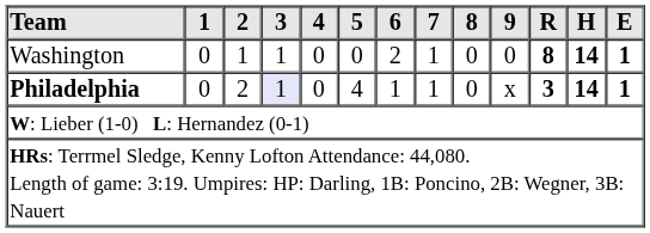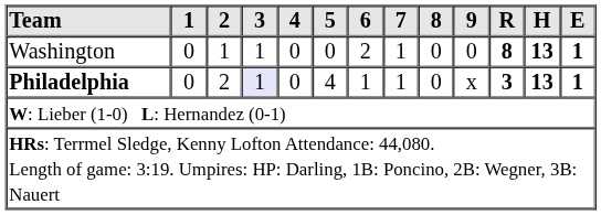 <table border="1" cellspacing="0"  style="width:425px; margin-left:3em;">
 <tr style="text-align:center; background:#e6e6e6;">
 <th style="text-align:left; width:28%;">Team</th>
 <th width=6%>1</th>
 <th width=6%>2</th>
 <th width=6%>3</th>
 <th width=6%>4</th>
 <th width=6%>5</th>
 <th width=6%>6</th>
 <th width=6%>7</th>
 <th width=6%>8</th>
 <th width=6%>9</th>
 <th width=6%>R</th>
 <th width=6%>H</th>
 <th width=6%>E</th>
 </tr>
 <tr style="text-align:center;">
 <td align=left>Washington</td>
 <td>0</td>
 <td>1</td>
 <td>1</td>
 <td>0</td>
 <td>0</td>
 <td>2</td>
 <td>1</td>
 <td>0</td>
 <td>0</td>
 <td><strong>8</strong></td>
-<td><strong>14</strong></td>
+<td><strong>13</strong></td>
 <td><strong>1</strong></td>
 </tr>
 <tr style="text-align:center;">
 <td align=left><strong>Philadelphia</strong></td>
 <td>0</td>
 <td>2</td>
 <td style="background: lavender;">1</td>
 <td>0</td>
 <td>4</td>
 <td>1</td>
 <td>1</td>
 <td>0</td>
 <td>x</td>
 <td><strong>3</strong></td>
-<td><strong>14</strong></td>
+<td><strong>13</strong></td>
 <td><strong>1</strong></td>
 </tr>
 <tr style="text-align:left;">
 <td colspan=13><small><strong>W</strong>: Lieber (1-0)   <strong>L</strong>: Hernandez (0-1)   </small></td>
 </tr>
 <tr style="text-align:left;">
 <td colspan=13><small><strong>HRs</strong>: Terrmel Sledge, Kenny Lofton Attendance: 44,080.<br>Length of game: 3:19. Umpires: HP: Darling, 1B: Poncino, 2B: Wegner, 3B: Nauert </small></td>
 </tr>
 </table>
